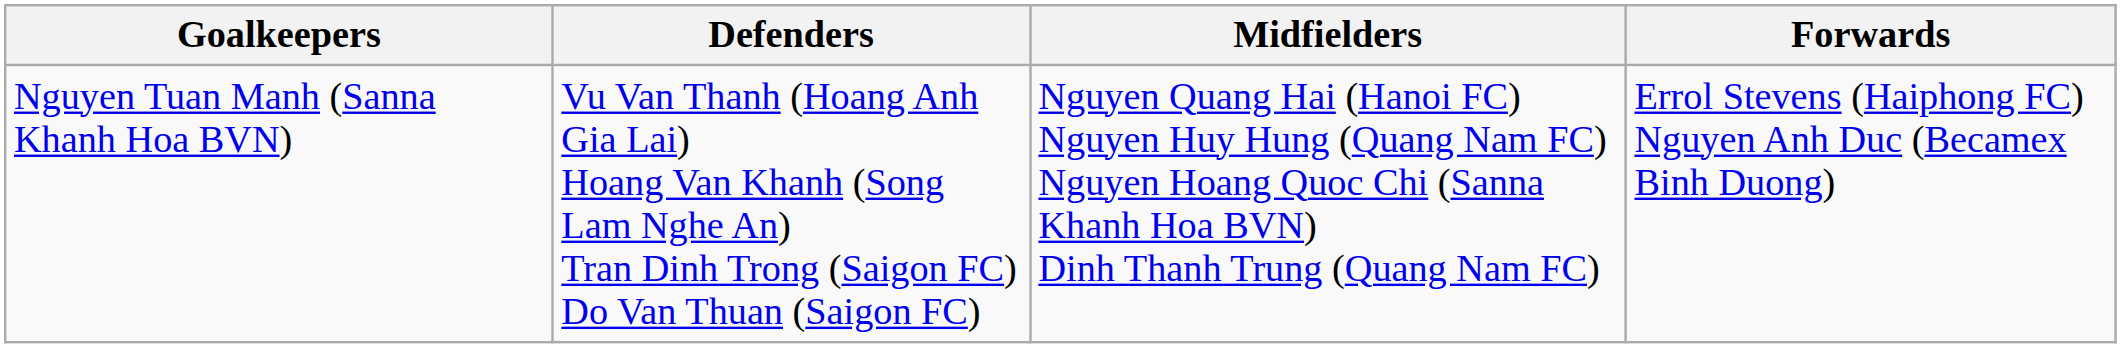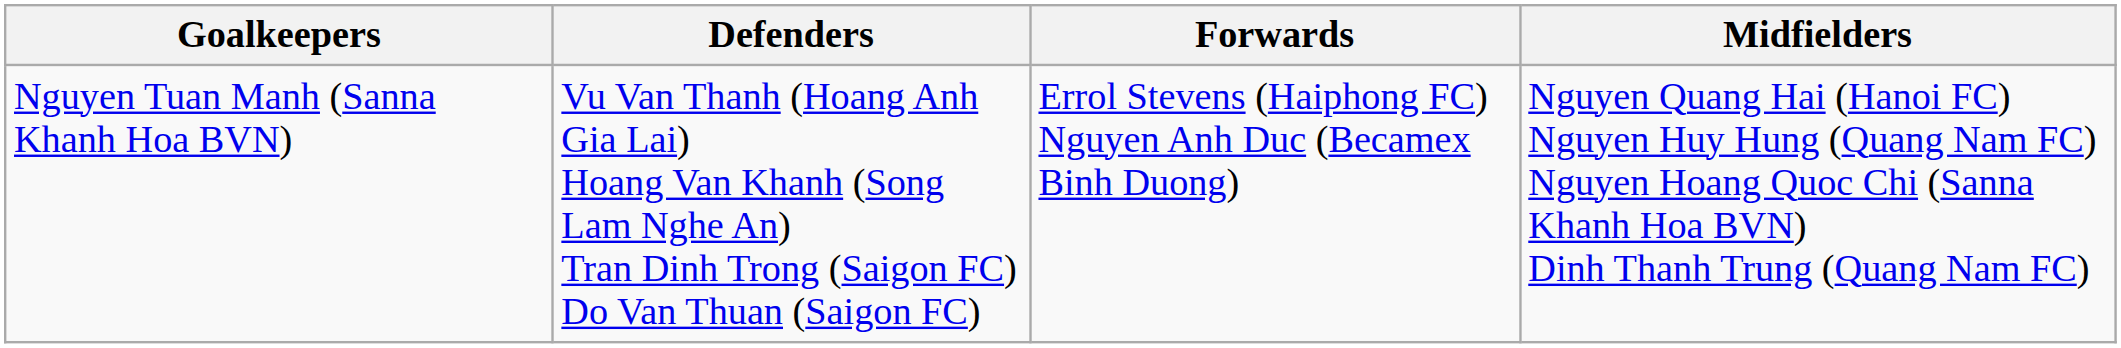 <table class="wikitable" style="mArgin: 0 auto;">
 <tr>
 <th>Goalkeepers</th>
 <th>Defenders</th>
+<th>Forwards</th>
 <th>Midfielders</th>
-<th>Forwards</th>
 </tr>
 <tr>
 <td valign=top> <a href='#'>Nguyen Tuan Manh</a> (<a href='#'>Sanna Khanh Hoa BVN</a>)</td>
 <td valign=top> <a href='#'>Vu Van Thanh</a> (<a href='#'>Hoang Anh Gia Lai</a>)<br> <a href='#'>Hoang Van Khanh</a> (<a href='#'>Song Lam Nghe An</a>)<br> <a href='#'>Tran Dinh Trong</a> (<a href='#'>Saigon FC</a>)<br> <a href='#'>Do Van Thuan</a> (<a href='#'>Saigon FC</a>)</td>
+<td valign=top> <a href='#'>Errol Stevens</a> (<a href='#'>Haiphong FC</a>)<br> <a href='#'>Nguyen Anh Duc</a> (<a href='#'>Becamex Binh Duong</a>)</td>
 <td valign=top> <a href='#'>Nguyen Quang Hai</a> (<a href='#'>Hanoi FC</a>)<br> <a href='#'>Nguyen Huy Hung</a> (<a href='#'>Quang Nam FC</a>)<br> <a href='#'>Nguyen Hoang Quoc Chi</a> (<a href='#'>Sanna Khanh Hoa BVN</a>)<br> <a href='#'>Dinh Thanh Trung</a> (<a href='#'>Quang Nam FC</a>)</td>
-<td valign=top> <a href='#'>Errol Stevens</a> (<a href='#'>Haiphong FC</a>)<br> <a href='#'>Nguyen Anh Duc</a> (<a href='#'>Becamex Binh Duong</a>)</td>
 </tr>
 </table>
